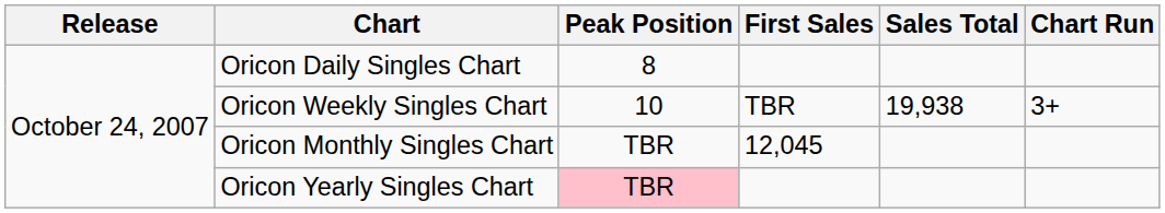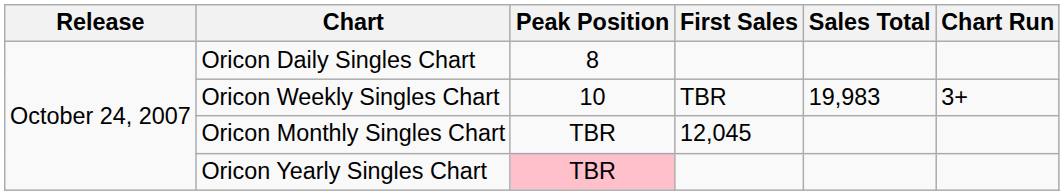 <table class="wikitable">
 <tr>
 <th>Release</th>
 <th>Chart</th>
 <th>Peak Position</th>
 <th>First Sales</th>
 <th>Sales Total</th>
 <th>Chart Run</th>
 </tr>
 <tr>
 <td rowspan="4">October 24, 2007</td>
 <td>Oricon Daily Singles Chart</td>
 <td align="center">8</td>
 <td></td>
 <td></td>
 <td></td>
 </tr>
 <tr>
 <td>Oricon Weekly Singles Chart</td>
 <td align="center">10</td>
 <td>TBR</td>
-<td>19,938</td>
+<td>19,983</td>
 <td>3+</td>
 </tr>
 <tr>
 <td>Oricon Monthly Singles Chart</td>
 <td align="center">TBR</td>
 <td>12,045</td>
 <td></td>
 <td></td>
 </tr>
 <tr>
 <td>Oricon Yearly Singles Chart</td>
 <td align="center" style="background: pink;">TBR</td>
 <td></td>
 <td></td>
 <td></td>
 </tr>
 </table>
